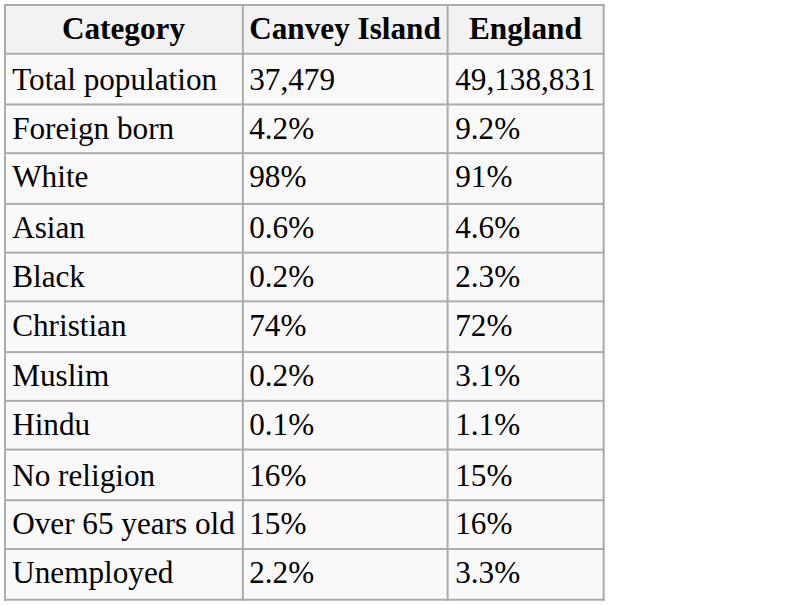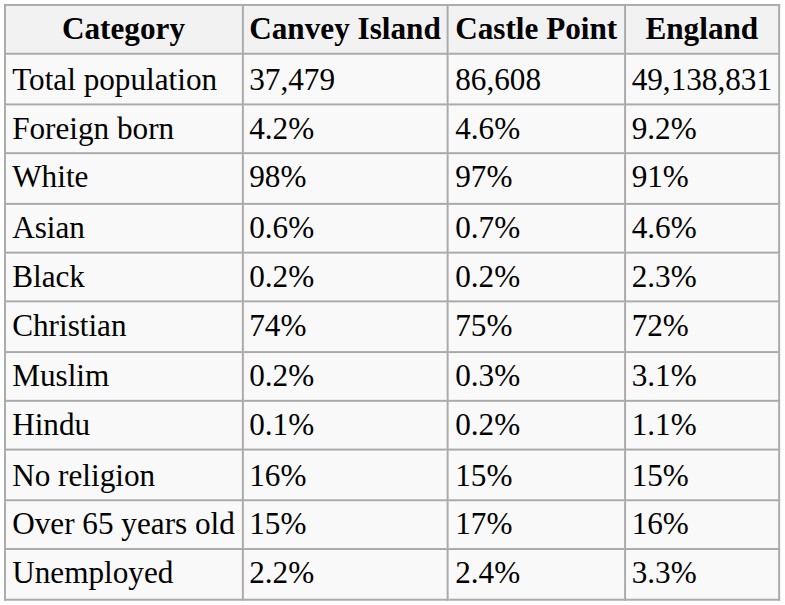 <table class="wikitable">
 <tr>
 <th>Category</th>
 <th>Canvey Island</th>
+<th>Castle Point</th>
 <th>England</th>
 </tr>
 <tr>
 <td>Total population</td>
 <td>37,479</td>
+<td>86,608</td>
 <td>49,138,831</td>
 </tr>
 <tr>
 <td>Foreign born</td>
 <td>4.2%</td>
+<td>4.6%</td>
 <td>9.2%</td>
 </tr>
 <tr>
 <td>White</td>
 <td>98%</td>
+<td>97%</td>
 <td>91%</td>
 </tr>
 <tr>
 <td>Asian</td>
 <td>0.6%</td>
+<td>0.7%</td>
 <td>4.6%</td>
 </tr>
 <tr>
 <td>Black</td>
+<td>0.2%</td>
 <td>0.2%</td>
 <td>2.3%</td>
 </tr>
 <tr>
 <td>Christian</td>
 <td>74%</td>
+<td>75%</td>
 <td>72%</td>
 </tr>
 <tr>
 <td>Muslim</td>
 <td>0.2%</td>
+<td>0.3%</td>
 <td>3.1%</td>
 </tr>
 <tr>
 <td>Hindu</td>
 <td>0.1%</td>
+<td>0.2%</td>
 <td>1.1%</td>
 </tr>
 <tr>
 <td>No religion</td>
 <td>16%</td>
 <td>15%</td>
+<td>15%</td>
 </tr>
 <tr>
 <td>Over 65 years old</td>
 <td>15%</td>
+<td>17%</td>
 <td>16%</td>
 </tr>
 <tr>
 <td>Unemployed</td>
 <td>2.2%</td>
+<td>2.4%</td>
 <td>3.3%</td>
 </tr>
 </table>
